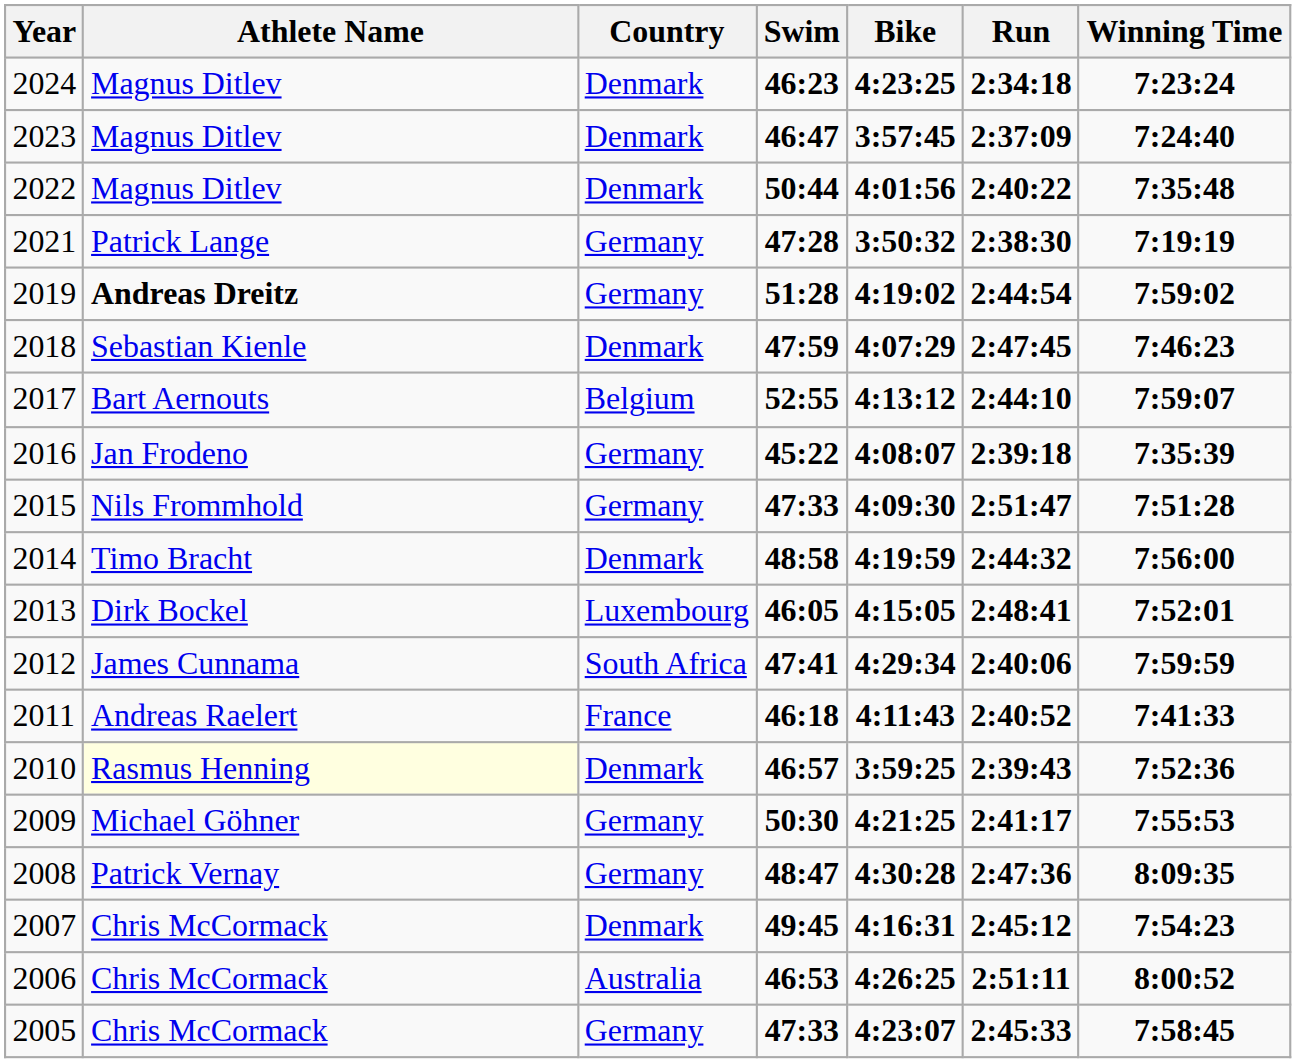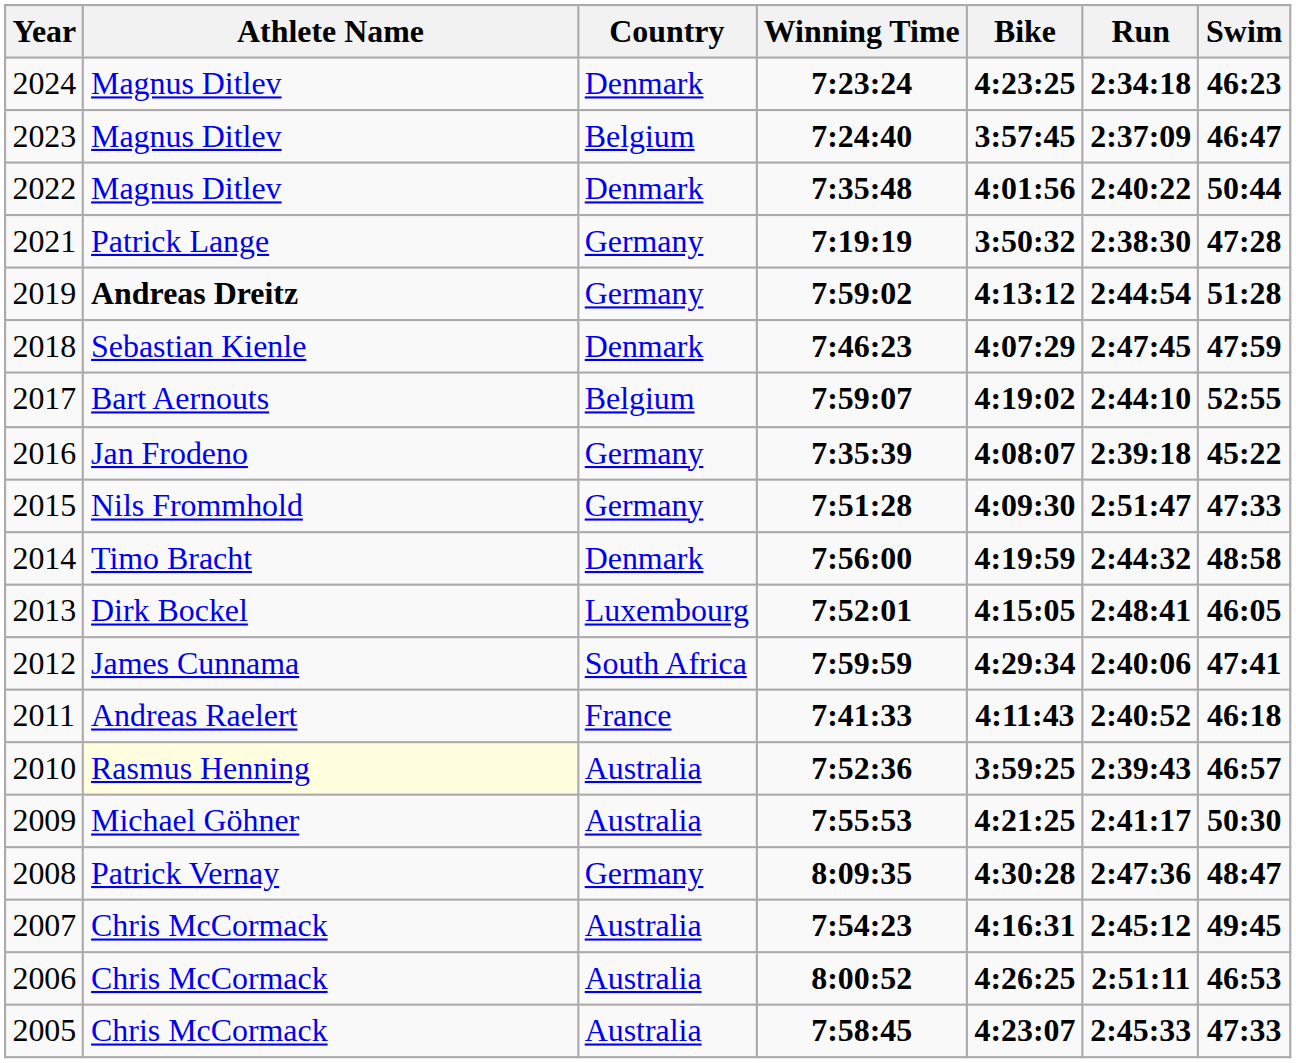 <table class="wikitable" style="border-collapse: collapse; font-size: 95%;">
 <tr>
 <th>Year</th>
 <th align="left" style="width: 15em">Athlete Name</th>
 <th>Country</th>
-<th>Swim</th>
+<th>Winning Time</th>
 <th>Bike</th>
 <th>Run</th>
-<th>Winning Time</th>
+<th>Swim</th>
 </tr>
 <tr>
 <td>2024</td>
 <td><a href='#'>Magnus Ditlev</a></td>
 <td> <a href='#'>Denmark</a></td>
-<td align="center"><strong>46:23</strong></td>
+<td align="center"><strong>7:23:24</strong></td>
 <td align="center"><strong>4:23:25</strong></td>
 <td align="center"><strong>2:34:18</strong></td>
-<td align="center"><strong>7:23:24</strong></td>
+<td align="center"><strong>46:23</strong></td>
 </tr>
 <tr>
 <td>2023</td>
 <td><a href='#'>Magnus Ditlev</a></td>
-<td> <a href='#'>Denmark</a></td>
-<td align="center"><strong>46:47</strong></td>
+<td> <a href='#'>Belgium</a></td>
+<td align="center"><strong>7:24:40</strong></td>
 <td align="center"><strong>3:57:45</strong></td>
 <td align="center"><strong>2:37:09</strong></td>
-<td align="center"><strong>7:24:40</strong></td>
+<td align="center"><strong>46:47</strong></td>
 </tr>
 <tr>
 <td>2022</td>
 <td><a href='#'>Magnus Ditlev</a></td>
 <td> <a href='#'>Denmark</a></td>
-<td align="center"><strong>50:44</strong></td>
+<td align="center"><strong>7:35:48</strong></td>
 <td align="center"><strong>4:01:56</strong></td>
 <td align="center"><strong>2:40:22</strong></td>
-<td align="center"><strong>7:35:48</strong></td>
+<td align="center"><strong>50:44</strong></td>
 </tr>
 <tr>
 <td>2021</td>
 <td><a href='#'>Patrick Lange</a></td>
 <td> <a href='#'>Germany</a></td>
-<td align="center"><strong>47:28</strong></td>
+<td align="center"><strong>7:19:19</strong></td>
 <td align="center"><strong>3:50:32</strong></td>
 <td align="center"><strong>2:38:30</strong></td>
-<td align="center"><strong>7:19:19</strong></td>
+<td align="center"><strong>47:28</strong></td>
 </tr>
 <tr>
 <td>2019</td>
 <td><strong>Andreas Dreitz</strong></td>
 <td> <a href='#'>Germany</a></td>
+<td align="center"><strong>7:59:02</strong></td>
+<td align="center"><strong>4:13:12</strong></td>
+<td align="center"><strong>2:44:54</strong></td>
 <td align="center"><strong>51:28</strong></td>
-<td align="center"><strong>4:19:02</strong></td>
-<td align="center"><strong>2:44:54</strong></td>
-<td align="center"><strong>7:59:02</strong></td>
 </tr>
 <tr>
 <td>2018</td>
 <td><a href='#'>Sebastian Kienle</a></td>
 <td> <a href='#'>Denmark</a></td>
-<td align="center"><strong>47:59</strong></td>
+<td align="center"><strong>7:46:23</strong></td>
 <td align="center"><strong>4:07:29</strong></td>
 <td align="center"><strong>2:47:45</strong></td>
-<td align="center"><strong>7:46:23</strong></td>
+<td align="center"><strong>47:59</strong></td>
 </tr>
 <tr>
 <td>2017</td>
 <td><a href='#'>Bart Aernouts</a></td>
 <td> <a href='#'>Belgium</a></td>
+<td align="center"><strong>7:59:07</strong></td>
+<td align="center"><strong>4:19:02</strong></td>
+<td align="center"><strong>2:44:10</strong></td>
 <td align="center"><strong>52:55</strong></td>
-<td align="center"><strong>4:13:12</strong></td>
-<td align="center"><strong>2:44:10</strong></td>
-<td align="center"><strong>7:59:07</strong></td>
 </tr>
 <tr>
 <td>2016</td>
 <td><a href='#'>Jan Frodeno</a></td>
 <td> <a href='#'>Germany</a></td>
-<td align="center"><strong>45:22</strong></td>
+<td align="center"><strong>7:35:39</strong></td>
 <td align="center"><strong>4:08:07</strong></td>
 <td align="center"><strong>2:39:18</strong></td>
-<td align="center"><strong>7:35:39</strong></td>
+<td align="center"><strong>45:22</strong></td>
 </tr>
 <tr>
 <td>2015</td>
 <td><a href='#'>Nils Frommhold</a></td>
 <td> <a href='#'>Germany</a></td>
-<td align="center"><strong>47:33</strong></td>
+<td align="center"><strong>7:51:28</strong></td>
 <td align="center"><strong>4:09:30</strong></td>
 <td align="center"><strong>2:51:47</strong></td>
-<td align="center"><strong>7:51:28</strong></td>
+<td align="center"><strong>47:33</strong></td>
 </tr>
 <tr>
 <td>2014</td>
 <td><a href='#'>Timo Bracht</a></td>
 <td> <a href='#'>Denmark</a></td>
-<td align="center"><strong>48:58</strong></td>
+<td align="center"><strong>7:56:00</strong></td>
 <td align="center"><strong>4:19:59</strong></td>
 <td align="center"><strong>2:44:32</strong></td>
-<td align="center"><strong>7:56:00</strong></td>
+<td align="center"><strong>48:58</strong></td>
 </tr>
 <tr>
 <td>2013</td>
 <td><a href='#'>Dirk Bockel</a></td>
 <td> <a href='#'>Luxembourg</a></td>
-<td align="center"><strong>46:05</strong></td>
+<td align="center"><strong>7:52:01</strong></td>
 <td align="center"><strong>4:15:05</strong></td>
 <td align="center"><strong>2:48:41</strong></td>
-<td align="center"><strong>7:52:01</strong></td>
+<td align="center"><strong>46:05</strong></td>
 </tr>
 <tr>
 <td>2012</td>
 <td><a href='#'>James Cunnama</a></td>
 <td> <a href='#'>South Africa</a></td>
-<td align="center"><strong>47:41</strong></td>
+<td align="center"><strong>7:59:59</strong></td>
 <td align="center"><strong>4:29:34</strong></td>
 <td align="center"><strong>2:40:06</strong></td>
-<td align="center"><strong>7:59:59</strong></td>
+<td align="center"><strong>47:41</strong></td>
 </tr>
 <tr>
 <td>2011</td>
 <td><a href='#'>Andreas Raelert</a></td>
 <td> <a href='#'>France</a></td>
-<td align="center"><strong>46:18</strong></td>
+<td align="center"><strong>7:41:33</strong></td>
 <td align="center"><strong>4:11:43</strong></td>
 <td align="center"><strong>2:40:52</strong></td>
-<td align="center"><strong>7:41:33</strong></td>
+<td align="center"><strong>46:18</strong></td>
 </tr>
 <tr>
 <td>2010</td>
 <td style="background: lightyellow;"><a href='#'>Rasmus Henning</a></td>
-<td> <a href='#'>Denmark</a></td>
-<td align="center"><strong>46:57</strong></td>
+<td> <a href='#'>Australia</a></td>
+<td align="center"><strong>7:52:36</strong></td>
 <td align="center"><strong>3:59:25</strong></td>
 <td align="center"><strong>2:39:43</strong></td>
-<td align="center"><strong>7:52:36</strong></td>
+<td align="center"><strong>46:57</strong></td>
 </tr>
 <tr>
 <td>2009</td>
 <td><a href='#'>Michael Göhner</a></td>
-<td> <a href='#'>Germany</a></td>
-<td align="center"><strong>50:30</strong></td>
+<td> <a href='#'>Australia</a></td>
+<td align="center"><strong>7:55:53</strong></td>
 <td align="center"><strong>4:21:25</strong></td>
 <td align="center"><strong>2:41:17</strong></td>
-<td align="center"><strong>7:55:53</strong></td>
+<td align="center"><strong>50:30</strong></td>
 </tr>
 <tr>
 <td>2008</td>
 <td><a href='#'>Patrick Vernay</a></td>
 <td> <a href='#'>Germany</a></td>
-<td align="center"><strong>48:47</strong></td>
+<td align="center"><strong>8:09:35</strong></td>
 <td align="center"><strong>4:30:28</strong></td>
 <td align="center"><strong>2:47:36</strong></td>
-<td align="center"><strong>8:09:35</strong></td>
+<td align="center"><strong>48:47</strong></td>
 </tr>
 <tr>
 <td>2007</td>
 <td><a href='#'>Chris McCormack</a></td>
-<td> <a href='#'>Denmark</a></td>
-<td align="center"><strong>49:45</strong></td>
+<td> <a href='#'>Australia</a></td>
+<td align="center"><strong>7:54:23</strong></td>
 <td align="center"><strong>4:16:31</strong></td>
 <td align="center"><strong>2:45:12</strong></td>
-<td align="center"><strong>7:54:23</strong></td>
+<td align="center"><strong>49:45</strong></td>
 </tr>
 <tr>
 <td>2006</td>
 <td><a href='#'>Chris McCormack</a></td>
 <td> <a href='#'>Australia</a></td>
-<td align="center"><strong>46:53</strong></td>
+<td align="center"><strong>8:00:52</strong></td>
 <td align="center"><strong>4:26:25</strong></td>
 <td align="center"><strong>2:51:11</strong></td>
-<td align="center"><strong>8:00:52</strong></td>
+<td align="center"><strong>46:53</strong></td>
 </tr>
 <tr>
 <td>2005</td>
 <td><a href='#'>Chris McCormack</a></td>
-<td> <a href='#'>Germany</a></td>
-<td align="center"><strong>47:33</strong></td>
+<td> <a href='#'>Australia</a></td>
+<td align="center"><strong>7:58:45</strong></td>
 <td align="center"><strong>4:23:07</strong></td>
 <td align="center"><strong>2:45:33</strong></td>
-<td align="center"><strong>7:58:45</strong></td>
+<td align="center"><strong>47:33</strong></td>
 </tr>
 </table>
